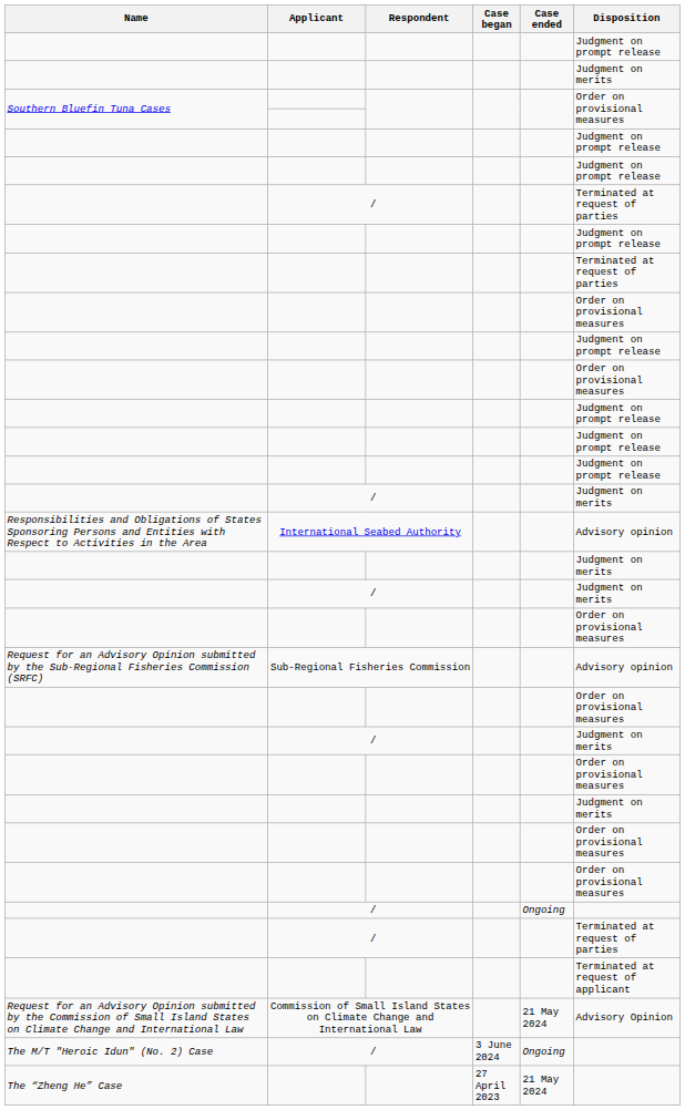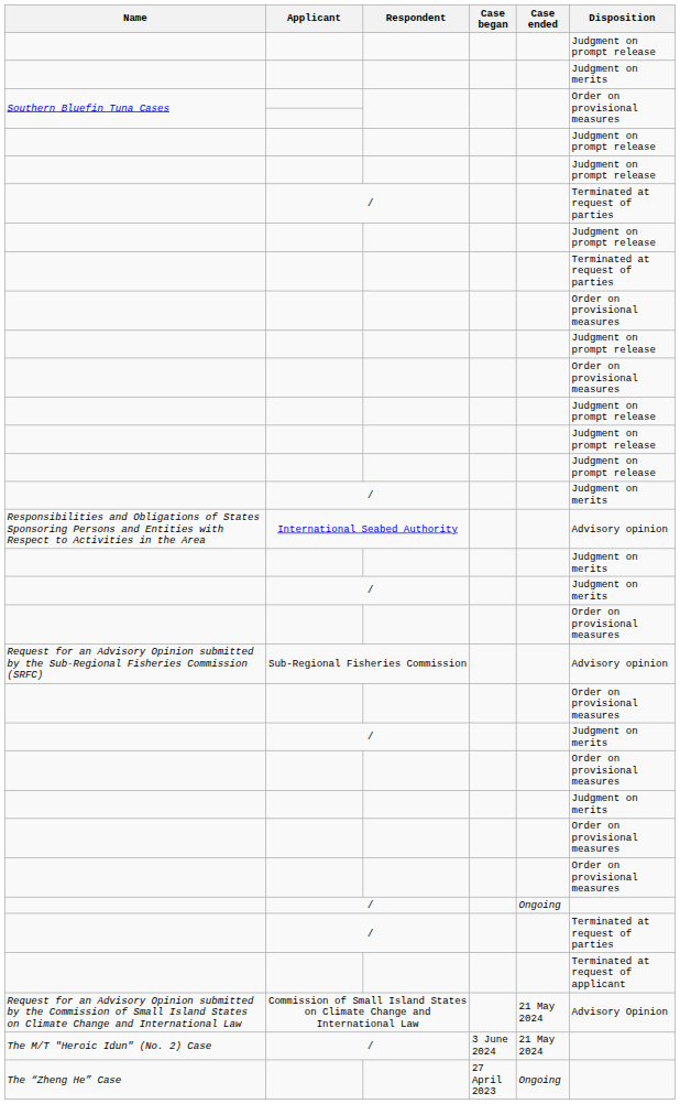 <table class="wikitable sortable mw-collapsible">
 <tr>
 <th scope="col">Name</th>
 <th scope="col">Applicant</th>
 <th scope="col">Respondent</th>
 <th scope="col">Case began</th>
 <th scope="col">Case ended</th>
 <th scope="col">Disposition</th>
 </tr>
 <tr>
 <td scope="row"></td>
 <td align="center"></td>
 <td align="center"></td>
 <td></td>
 <td></td>
 <td>Judgment on prompt release</td>
 </tr>
 <tr>
 <td scope="row"></td>
 <td align="center"></td>
 <td align="center"></td>
 <td></td>
 <td></td>
 <td>Judgment on merits</td>
 </tr>
 <tr>
 <td scope="row" rowspan="2"><em><a href='#'>Southern Bluefin Tuna Cases</a></em></td>
 <td align="center"></td>
 <td rowspan="2" align="center"></td>
 <td rowspan="2"></td>
 <td rowspan="2"></td>
 <td rowspan="2">Order on provisional measures</td>
 </tr>
 <tr>
 <td align="center"></td>
 </tr>
 <tr>
 <td scope="row"></td>
 <td align="center"></td>
 <td align="center"></td>
 <td></td>
 <td></td>
 <td>Judgment on prompt release</td>
 </tr>
 <tr>
 <td scope="row"></td>
 <td align="center"></td>
 <td align="center"></td>
 <td></td>
 <td></td>
 <td>Judgment on prompt release</td>
 </tr>
 <tr>
 <td scope="row"></td>
 <td colspan="2" align="center"> / </td>
 <td></td>
 <td></td>
 <td>Terminated at request of parties</td>
 </tr>
 <tr>
 <td scope="row"></td>
 <td align="center"></td>
 <td align="center"></td>
 <td></td>
 <td></td>
 <td>Judgment on prompt release</td>
 </tr>
 <tr>
 <td scope="row"></td>
 <td align="center"></td>
 <td align="center"></td>
 <td></td>
 <td></td>
 <td>Terminated at request of parties</td>
 </tr>
 <tr>
 <td scope="row"></td>
 <td align="center"></td>
 <td align="center"></td>
 <td></td>
 <td></td>
 <td>Order on provisional measures</td>
 </tr>
 <tr>
 <td scope="row"></td>
 <td align="center"></td>
 <td align="center"></td>
 <td></td>
 <td></td>
 <td>Judgment on prompt release</td>
 </tr>
 <tr>
 <td scope="row"></td>
 <td align="center"></td>
 <td align="center"></td>
 <td></td>
 <td></td>
 <td>Order on provisional measures</td>
 </tr>
 <tr>
 <td scope="row"></td>
 <td align="center"></td>
 <td align="center"></td>
 <td></td>
 <td></td>
 <td>Judgment on prompt release</td>
 </tr>
 <tr>
 <td scope="row"></td>
 <td align="center"></td>
 <td align="center"></td>
 <td></td>
 <td></td>
 <td>Judgment on prompt release</td>
 </tr>
 <tr>
 <td scope="row"></td>
 <td align="center"></td>
 <td align="center"></td>
 <td></td>
 <td></td>
 <td>Judgment on prompt release</td>
 </tr>
 <tr>
 <td scope="row"></td>
 <td colspan="2" align="center"> / </td>
 <td></td>
 <td></td>
 <td>Judgment on merits</td>
 </tr>
 <tr>
 <td scope="row"><em>Responsibilities and Obligations of States Sponsoring Persons and Entities with Respect to Activities in the Area</em></td>
 <td colspan="2" align="center"><a href='#'>International Seabed Authority</a></td>
 <td></td>
 <td></td>
 <td>Advisory opinion</td>
 </tr>
 <tr>
 <td scope="row"></td>
 <td align="center"></td>
 <td align="center"></td>
 <td></td>
 <td></td>
 <td>Judgment on merits</td>
 </tr>
 <tr>
 <td scope="row"></td>
 <td colspan="2" align="center"> / </td>
 <td></td>
 <td></td>
 <td>Judgment on merits</td>
 </tr>
 <tr>
 <td scope="row"></td>
 <td align="center"></td>
 <td align="center"></td>
 <td></td>
 <td></td>
 <td>Order on provisional measures</td>
 </tr>
 <tr>
 <td scope="row"><em>Request for an Advisory Opinion submitted by the Sub-Regional Fisheries Commission (SRFC)</em></td>
 <td colspan="2" align="center">Sub-Regional Fisheries Commission</td>
 <td></td>
 <td></td>
 <td>Advisory opinion</td>
 </tr>
 <tr>
 <td scope="row"></td>
 <td align="center"></td>
 <td align="center"></td>
 <td></td>
 <td></td>
 <td>Order on provisional measures</td>
 </tr>
 <tr>
 <td scope="row"></td>
 <td colspan="2" align="center"> / </td>
 <td></td>
 <td></td>
 <td>Judgment on merits</td>
 </tr>
 <tr>
 <td scope="row"></td>
 <td align="center"></td>
 <td align="center"></td>
 <td></td>
 <td></td>
 <td>Order on provisional measures</td>
 </tr>
 <tr>
 <td scope="row"></td>
 <td align="center"></td>
 <td align="center"></td>
 <td></td>
 <td></td>
 <td>Judgment on merits</td>
 </tr>
 <tr>
 <td scope="row"></td>
 <td align="center"></td>
 <td align="center"></td>
 <td></td>
 <td></td>
 <td>Order on provisional measures</td>
 </tr>
 <tr>
 <td scope="row"></td>
 <td align="center"></td>
 <td align="center"></td>
 <td></td>
 <td></td>
 <td>Order on provisional measures</td>
 </tr>
 <tr>
 <td scope="row"></td>
 <td colspan="2" align="center"> / </td>
 <td></td>
 <td><em>Ongoing</em></td>
 <td></td>
 </tr>
 <tr>
 <td scope="row"></td>
 <td colspan="2" align="center"> / </td>
 <td></td>
 <td></td>
 <td>Terminated at request of parties</td>
 </tr>
 <tr>
 <td scope="row"></td>
 <td align="center"></td>
 <td align="center"></td>
 <td></td>
 <td></td>
 <td>Terminated at request of applicant</td>
 </tr>
 <tr>
 <td scope="row"><em>Request for an Advisory Opinion submitted by the Commission of Small Island States on Climate Change and International Law</em></td>
 <td colspan="2" align="center">Commission of Small Island States on Climate Change and International Law</td>
 <td></td>
 <td>21 May 2024</td>
 <td>Advisory Opinion</td>
 </tr>
 <tr>
 <td><em>The M/T "Heroic Idun" (No. 2) Case</em></td>
 <td colspan="2" align="center"> / </td>
 <td>3 June 2024</td>
-<td><em>Ongoing</em></td>
+<td>21 May 2024</td>
 <td></td>
 </tr>
 <tr>
 <td><em>The “Zheng He” Case</em></td>
 <td align="center"></td>
 <td align="center"></td>
 <td>27 April 2023</td>
-<td>21 May 2024</td>
+<td><em>Ongoing</em></td>
 <td></td>
 </tr>
 </table>
